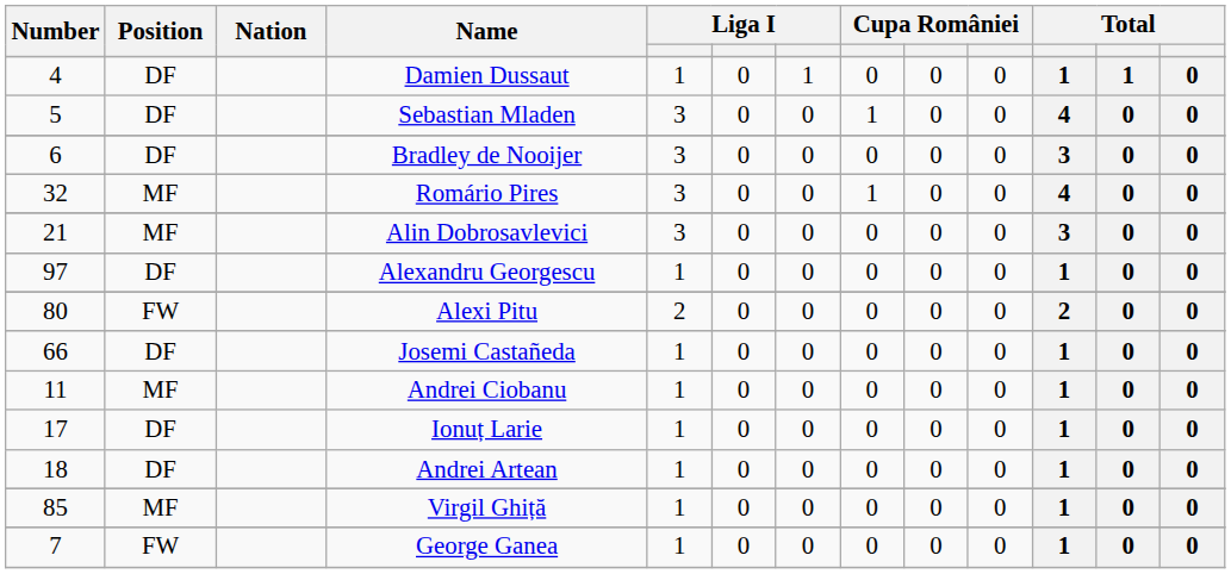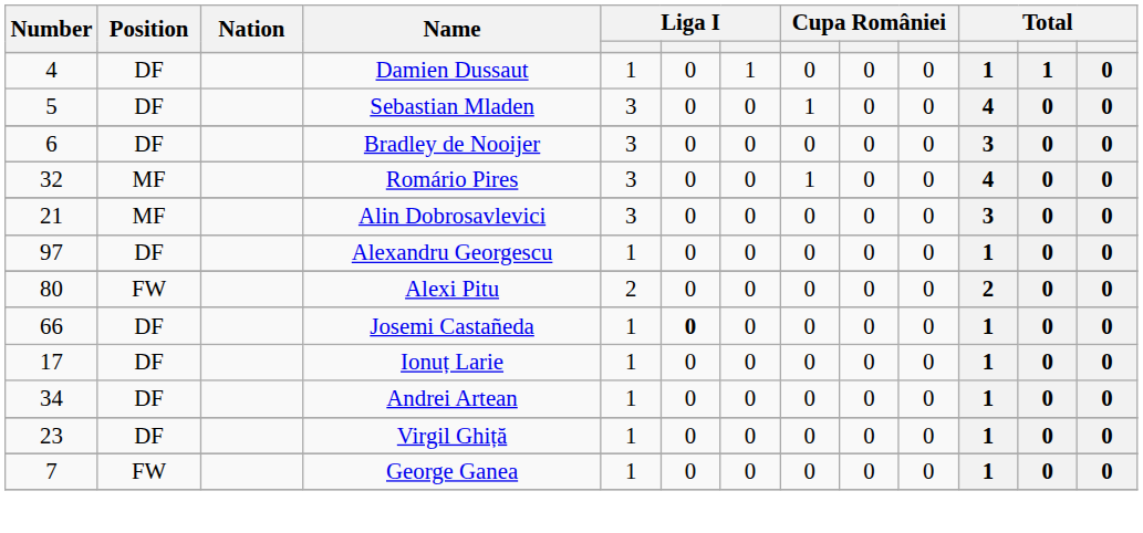 <table class="wikitable" style="text-align:center;">
 <tr>
 <th rowspan="2" style="width:56px;">Number</th>
 <th rowspan="2" style="width:64px;">Position</th>
 <th rowspan="2" style="width:64px;">Nation</th>
 <th rowspan="2" style="width:200px;">Name</th>
 <th colspan="3" style="width:84px;">Liga I</th>
 <th colspan="3" style="width:84px;">Cupa României</th>
 <th colspan="3" style="width:84px;">Total</th>
 </tr>
 <tr>
 <th style="width:34px;"></th>
 <th style="width:34px;"></th>
 <th style="width:34px;"></th>
 <th style="width:34px;"></th>
 <th style="width:34px;"></th>
 <th style="width:34px;"></th>
 <th style="width:34px;"></th>
 <th style="width:34px;"></th>
 <th style="width:34px;"></th>
 </tr>
 <tr>
 </tr>
 <tr>
 <td>4</td>
 <td>DF</td>
 <td></td>
 <td><a href='#'>Damien Dussaut</a></td>
 <td>1</td>
 <td>0</td>
 <td>1</td>
 <td>0</td>
 <td>0</td>
 <td>0</td>
 <th>1</th>
 <th>1</th>
 <th>0</th>
 </tr>
 <tr>
 <td>5</td>
 <td>DF</td>
 <td></td>
 <td><a href='#'>Sebastian Mladen</a></td>
 <td>3</td>
 <td>0</td>
 <td>0</td>
 <td>1</td>
 <td>0</td>
 <td>0</td>
 <th>4</th>
 <th>0</th>
 <th>0</th>
 </tr>
 <tr>
 </tr>
 <tr>
 <td>6</td>
 <td>DF</td>
 <td></td>
 <td><a href='#'>Bradley de Nooijer</a></td>
 <td>3</td>
 <td>0</td>
 <td>0</td>
 <td>0</td>
 <td>0</td>
 <td>0</td>
 <th>3</th>
 <th>0</th>
 <th>0</th>
 </tr>
 <tr>
 </tr>
 <tr>
 <td>32</td>
 <td>MF</td>
 <td></td>
 <td><a href='#'>Romário Pires</a></td>
 <td>3</td>
 <td>0</td>
 <td>0</td>
 <td>1</td>
 <td>0</td>
 <td>0</td>
 <th>4</th>
 <th>0</th>
 <th>0</th>
 </tr>
 <tr>
 </tr>
 <tr>
 <td>21</td>
 <td>MF</td>
 <td></td>
 <td><a href='#'>Alin Dobrosavlevici</a></td>
 <td>3</td>
 <td>0</td>
 <td>0</td>
 <td>0</td>
 <td>0</td>
 <td>0</td>
 <th>3</th>
 <th>0</th>
 <th>0</th>
 </tr>
 <tr>
 </tr>
 <tr>
 <td>97</td>
 <td>DF</td>
 <td></td>
 <td><a href='#'>Alexandru Georgescu</a></td>
 <td>1</td>
 <td>0</td>
 <td>0</td>
 <td>0</td>
 <td>0</td>
 <td>0</td>
 <th>1</th>
 <th>0</th>
 <th>0</th>
 </tr>
 <tr>
 </tr>
 <tr>
 <td>80</td>
 <td>FW</td>
 <td></td>
 <td><a href='#'>Alexi Pitu</a></td>
 <td>2</td>
 <td>0</td>
 <td>0</td>
 <td>0</td>
 <td>0</td>
 <td>0</td>
 <th>2</th>
 <th>0</th>
 <th>0</th>
 </tr>
 <tr>
 </tr>
 <tr>
 <td>66</td>
 <td>DF</td>
 <td></td>
 <td><a href='#'>Josemi Castañeda</a></td>
 <td>1</td>
-<td>0</td>
-<td>0</td>
-<td>0</td>
-<td>0</td>
-<td>0</td>
-<th>1</th>
-<th>0</th>
-<th>0</th>
-</tr>
-<tr>
-<td>11</td>
-<td>MF</td>
-<td></td>
-<td><a href='#'>Andrei Ciobanu</a></td>
-<td>1</td>
-<td>0</td>
+<td><strong>0</strong></td>
 <td>0</td>
 <td>0</td>
 <td>0</td>
 <td>0</td>
 <th>1</th>
 <th>0</th>
 <th>0</th>
 </tr>
 <tr>
 <td>17</td>
 <td>DF</td>
 <td></td>
 <td><a href='#'>Ionuț Larie</a></td>
 <td>1</td>
 <td>0</td>
 <td>0</td>
 <td>0</td>
 <td>0</td>
 <td>0</td>
 <th>1</th>
 <th>0</th>
 <th>0</th>
 </tr>
 <tr>
-<td>18</td>
+<td>34</td>
 <td>DF</td>
 <td></td>
 <td><a href='#'>Andrei Artean</a></td>
 <td>1</td>
 <td>0</td>
 <td>0</td>
 <td>0</td>
 <td>0</td>
 <td>0</td>
 <th>1</th>
 <th>0</th>
 <th>0</th>
 </tr>
 <tr>
 </tr>
 <tr>
-<td>85</td>
-<td>MF</td>
+<td>23</td>
+<td>DF</td>
 <td></td>
 <td><a href='#'>Virgil Ghiță</a></td>
 <td>1</td>
 <td>0</td>
 <td>0</td>
 <td>0</td>
 <td>0</td>
 <td>0</td>
 <th>1</th>
 <th>0</th>
 <th>0</th>
 </tr>
 <tr>
 </tr>
 <tr>
 <td>7</td>
 <td>FW</td>
 <td></td>
 <td><a href='#'>George Ganea</a></td>
 <td>1</td>
 <td>0</td>
 <td>0</td>
 <td>0</td>
 <td>0</td>
 <td>0</td>
 <th>1</th>
 <th>0</th>
 <th>0</th>
 </tr>
 <tr>
 </tr>
 </table>
